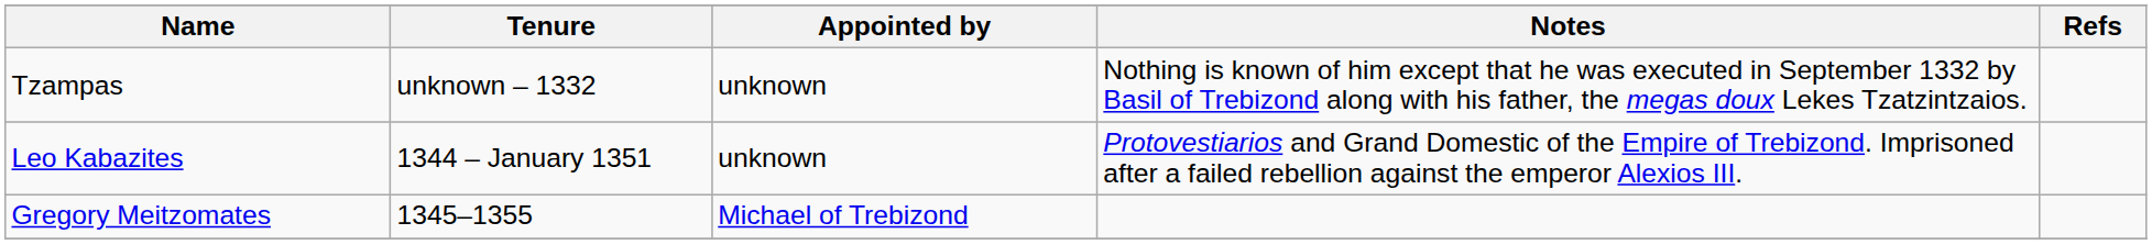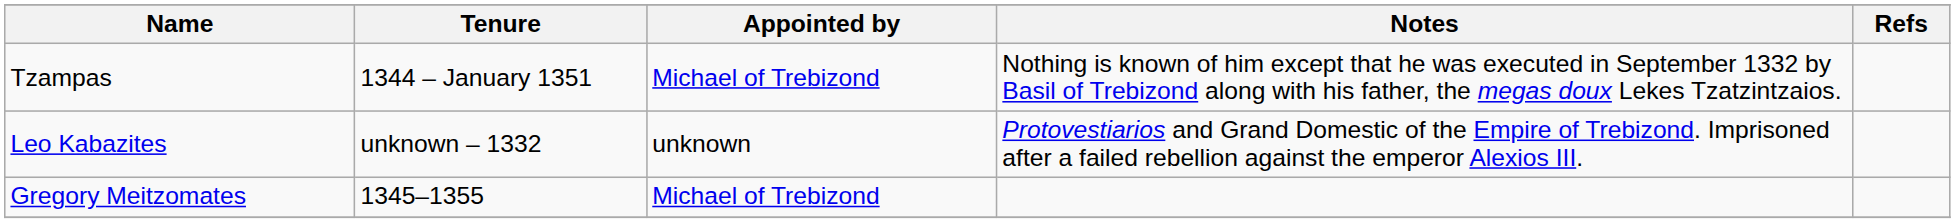 <table class="wikitable" width="100%">
 <tr bgcolor="#FFDEAD">
 </tr>
 <tr>
 <th width="18%">Name</th>
 <th width="15%">Tenure</th>
 <th width="18%">Appointed by</th>
 <th width="44%">Notes</th>
 <th width="5%">Refs</th>
 </tr>
 <tr>
 <td>Tzampas</td>
-<td>unknown – 1332</td>
-<td>unknown</td>
+<td>1344 – January 1351</td>
+<td><a href='#'>Michael of Trebizond</a></td>
 <td>Nothing is known of him except that he was executed in September 1332 by <a href='#'>Basil of Trebizond</a> along with his father, the <em><a href='#'>megas doux</a></em> Lekes Tzatzintzaios.</td>
 <td></td>
 </tr>
 <tr>
 <td><a href='#'>Leo Kabazites</a></td>
-<td>1344 – January 1351</td>
+<td>unknown – 1332</td>
 <td>unknown</td>
 <td><em><a href='#'>Protovestiarios</a></em> and Grand Domestic of the <a href='#'>Empire of Trebizond</a>. Imprisoned after a failed rebellion against the emperor <a href='#'>Alexios III</a>.</td>
 <td></td>
 </tr>
 <tr>
 <td><a href='#'>Gregory Meitzomates</a></td>
 <td>1345–1355</td>
 <td><a href='#'>Michael of Trebizond</a></td>
 <td></td>
 <td></td>
 </tr>
 <tr>
 </tr>
 </table>
